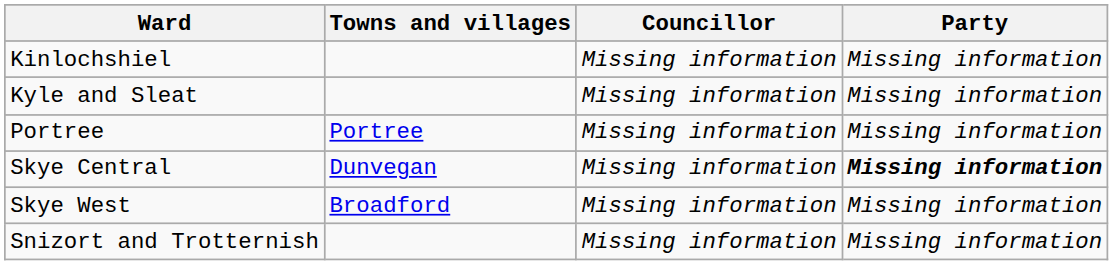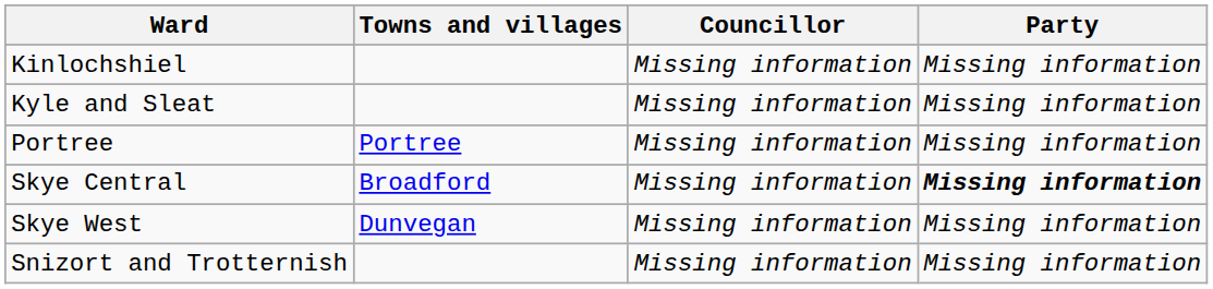 <table class="wikitable">
 <tr>
 <th>Ward</th>
 <th>Towns and villages</th>
 <th>Councillor</th>
 <th>Party</th>
 </tr>
 <tr>
 <td>Kinlochshiel</td>
 <td></td>
 <td><em>Missing information</em></td>
 <td><em>Missing information</em></td>
 </tr>
 <tr>
 <td>Kyle and Sleat</td>
 <td></td>
 <td><em>Missing information</em></td>
 <td><em>Missing information</em></td>
 </tr>
 <tr>
 <td>Portree</td>
 <td><a href='#'>Portree</a></td>
 <td><em>Missing information</em></td>
 <td><em>Missing information</em></td>
 </tr>
 <tr>
 <td>Skye Central</td>
-<td><a href='#'>Dunvegan</a></td>
+<td><a href='#'>Broadford</a></td>
 <td><em>Missing information</em></td>
 <td><strong><em>Missing information</em></strong></td>
 </tr>
 <tr>
 <td>Skye West</td>
-<td><a href='#'>Broadford</a></td>
+<td><a href='#'>Dunvegan</a></td>
 <td><em>Missing information</em></td>
 <td><em>Missing information</em></td>
 </tr>
 <tr>
 <td>Snizort and Trotternish</td>
 <td></td>
 <td><em>Missing information</em></td>
 <td><em>Missing information</em></td>
 </tr>
 </table>
